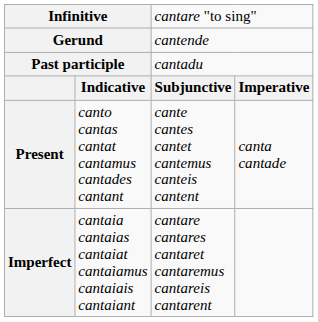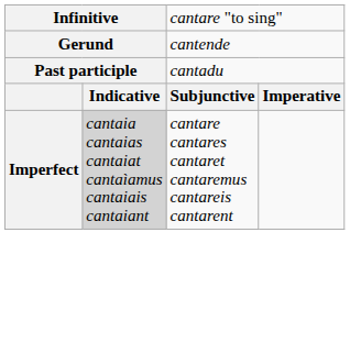 <table class="wikitable">
 <tr>
 <th colspan=2>Infinitive</th>
 <td colspan=2><em>cantare</em> "to sing"</td>
 </tr>
 <tr>
 <th colspan=2>Gerund</th>
 <td colspan=2><em>cantende</em></td>
 </tr>
 <tr>
 <th colspan=2>Past participle</th>
 <td colspan=2><em>cantadu</em></td>
 </tr>
 <tr>
 <th></th>
 <th>Indicative</th>
 <th>Subjunctive</th>
 <th>Imperative</th>
 </tr>
 <tr>
-<th>Present</th>
-<td><em>canto</em><br><em>cantas</em><br><em>cantat</em><br><em>cantamus</em><br><em>cantades</em><br><em>cantant</em></td>
-<td><em>cante</em><br><em>cantes</em><br><em>cantet</em><br><em>cantemus</em><br><em>canteis</em><br><em>cantent</em></td>
-<td><em>canta</em><br><em>cantade</em></td>
-</tr>
-<tr>
 <th>Imperfect</th>
-<td><em>cantaia</em><br><em>cantaias</em><br><em>cantaiat</em><br><em>cantaìamus</em><br><em>cantaiais</em><br><em>cantaiant</em></td>
+<td style="background: lightgrey;"><em>cantaia</em><br><em>cantaias</em><br><em>cantaiat</em><br><em>cantaìamus</em><br><em>cantaiais</em><br><em>cantaiant</em></td>
 <td><em>cantare</em><br><em>cantares</em><br><em>cantaret</em><br><em>cantaremus</em><br><em>cantareis</em><br><em>cantarent</em></td>
 <td></td>
 </tr>
 </table>
